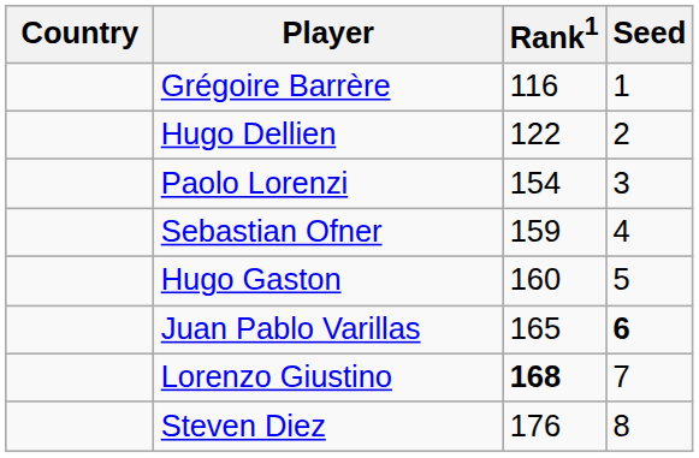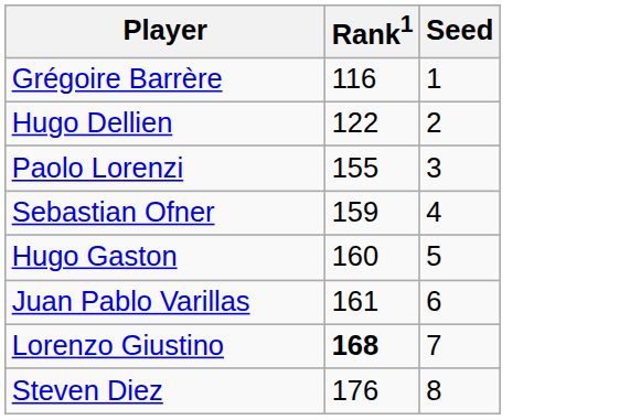 <table class="sortable wikitable">
 <tr>
-<th width="70">Country</th>
 <th width="175">Player</th>
 <th>Rank<sup>1</sup></th>
 <th>Seed</th>
 </tr>
 <tr>
-<td></td>
 <td><a href='#'>Grégoire Barrère</a></td>
 <td>116</td>
 <td>1</td>
 </tr>
 <tr>
-<td></td>
 <td><a href='#'>Hugo Dellien</a></td>
 <td>122</td>
 <td>2</td>
 </tr>
 <tr>
-<td></td>
 <td><a href='#'>Paolo Lorenzi</a></td>
-<td>154</td>
+<td>155</td>
 <td>3</td>
 </tr>
 <tr>
-<td></td>
 <td><a href='#'>Sebastian Ofner</a></td>
 <td>159</td>
 <td>4</td>
 </tr>
 <tr>
-<td></td>
 <td><a href='#'>Hugo Gaston</a></td>
 <td>160</td>
 <td>5</td>
 </tr>
 <tr>
-<td></td>
 <td><a href='#'>Juan Pablo Varillas</a></td>
-<td>165</td>
-<td><strong>6</strong></td>
+<td>161</td>
+<td>6</td>
 </tr>
 <tr>
-<td></td>
 <td><a href='#'>Lorenzo Giustino</a></td>
 <td><strong>168</strong></td>
 <td>7</td>
 </tr>
 <tr>
-<td></td>
 <td><a href='#'>Steven Diez</a></td>
 <td>176</td>
 <td>8</td>
 </tr>
 </table>
